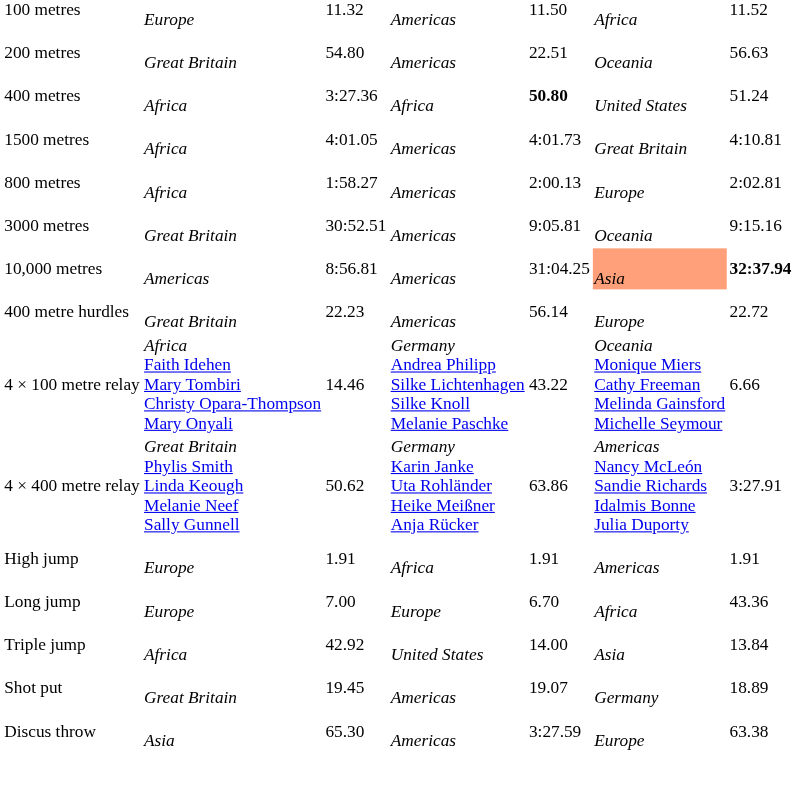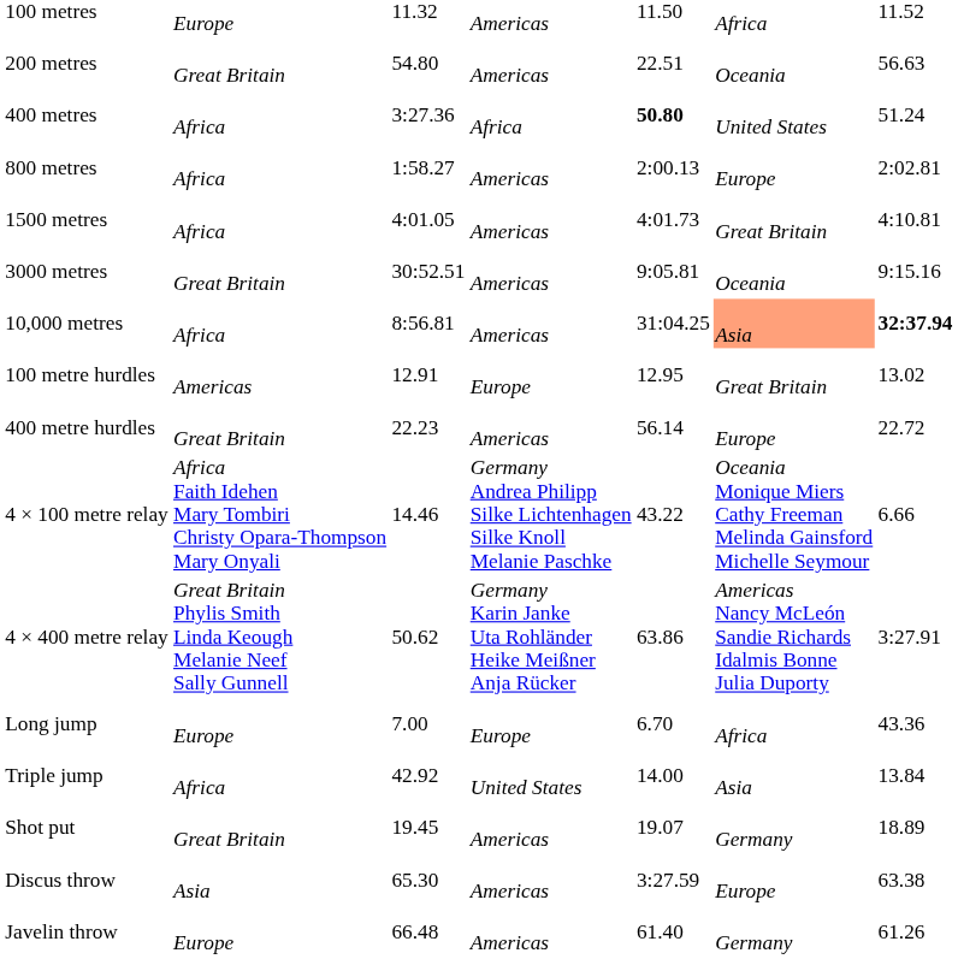 <table>
 <tr>
 <td>100 metres</td>
 <td>  <br><em>Europe</em></td>
 <td>11.32</td>
 <td>   <br><em>Americas</em></td>
 <td>11.50</td>
 <td>  <br><em>Africa</em></td>
 <td>11.52</td>
 </tr>
 <tr>
 <td>200 metres</td>
 <td>  <br><em>Great Britain</em></td>
 <td>54.80</td>
 <td>  <br><em>Americas</em></td>
 <td>22.51</td>
 <td>  <br><em>Oceania</em></td>
 <td>56.63</td>
 </tr>
 <tr>
 <td>400 metres</td>
 <td>  <br><em>Africa</em></td>
 <td>3:27.36</td>
 <td>   <br><em>Africa</em></td>
 <td><strong>50.80</strong></td>
 <td>  <br><em>United States</em></td>
 <td>51.24</td>
 </tr>
 <tr>
+<td>800 metres</td>
+<td>   <br><em>Africa</em></td>
+<td>1:58.27</td>
+<td>  <br><em>Americas</em></td>
+<td>2:00.13</td>
+<td>  <br><em>Europe</em></td>
+<td>2:02.81</td>
+</tr>
+<tr>
 <td>1500 metres</td>
 <td>  <br><em>Africa</em></td>
 <td>4:01.05</td>
 <td>   <br><em>Americas</em></td>
 <td>4:01.73</td>
 <td>  <br><em>Great Britain</em></td>
 <td>4:10.81</td>
-</tr>
-<tr>
-<td>800 metres</td>
-<td>   <br><em>Africa</em></td>
-<td>1:58.27</td>
-<td>  <br><em>Americas</em></td>
-<td>2:00.13</td>
-<td>  <br><em>Europe</em></td>
-<td>2:02.81</td>
 </tr>
 <tr>
 <td>3000 metres</td>
 <td>  <br><em>Great Britain</em></td>
 <td>30:52.51</td>
 <td>  <br><em>Americas</em></td>
 <td>9:05.81</td>
 <td>  <br><em>Oceania</em></td>
 <td>9:15.16</td>
 </tr>
 <tr>
 <td>10,000 metres</td>
-<td>   <br><em>Americas</em></td>
+<td> <br><em>Africa</em></td>
 <td>8:56.81</td>
 <td>   <br><em>Americas</em></td>
 <td>31:04.25</td>
 <td style="background: lightsalmon;">  <br><em>Asia</em></td>
 <td><strong>32:37.94</strong></td>
+</tr>
+<tr>
+<td>100 metre hurdles</td>
+<td>   <br><em>Americas</em></td>
+<td>12.91</td>
+<td>  <br><em>Europe</em></td>
+<td>12.95</td>
+<td>  <br><em>Great Britain</em></td>
+<td>13.02</td>
 </tr>
 <tr>
 <td>400 metre hurdles</td>
 <td> <br><em>Great Britain</em></td>
 <td>22.23</td>
 <td>  <br><em>Americas</em></td>
 <td>56.14</td>
 <td>  <br><em>Europe</em></td>
 <td>22.72</td>
 </tr>
 <tr>
 <td>4 × 100 metre relay</td>
 <td valign=top><em>Africa</em><br><a href='#'>Faith Idehen</a><br><a href='#'>Mary Tombiri</a><br><a href='#'>Christy Opara-Thompson</a><br><a href='#'>Mary Onyali</a></td>
 <td>14.46</td>
 <td valign=top><em>Germany</em><br><a href='#'>Andrea Philipp</a><br><a href='#'>Silke Lichtenhagen</a><br><a href='#'>Silke Knoll</a><br><a href='#'>Melanie Paschke</a></td>
 <td>43.22</td>
 <td valign=top><em>Oceania</em><br><a href='#'>Monique Miers</a><br><a href='#'>Cathy Freeman</a><br><a href='#'>Melinda Gainsford</a><br><a href='#'>Michelle Seymour</a></td>
 <td>6.66</td>
 </tr>
 <tr>
 <td>4 × 400 metre relay</td>
 <td valign=top><em>Great Britain</em><br><a href='#'>Phylis Smith</a><br><a href='#'>Linda Keough</a><br><a href='#'>Melanie Neef</a><br><a href='#'>Sally Gunnell</a></td>
 <td>50.62</td>
 <td valign=top><em>Germany</em><br><a href='#'>Karin Janke</a><br><a href='#'>Uta Rohländer</a><br><a href='#'>Heike Meißner</a><br><a href='#'>Anja Rücker</a></td>
 <td>63.86</td>
 <td valign=top><em>Americas</em><br><a href='#'>Nancy McLeón</a><br><a href='#'>Sandie Richards</a><br><a href='#'>Idalmis Bonne</a><br><a href='#'>Julia Duporty</a></td>
 <td>3:27.91</td>
-</tr>
-<tr>
-<td>High jump</td>
-<td><br><em>Europe</em></td>
-<td>1.91</td>
-<td><br><em>Africa</em></td>
-<td>1.91</td>
-<td><br><em>Americas</em></td>
-<td>1.91</td>
 </tr>
 <tr>
 <td>Long jump</td>
 <td> <br><em>Europe</em></td>
 <td>7.00</td>
 <td>   <br><em>Europe</em></td>
 <td>6.70</td>
 <td>  <br><em>Africa</em></td>
 <td>43.36</td>
 </tr>
 <tr>
 <td>Triple jump</td>
 <td>  <br><em>Africa</em></td>
 <td>42.92</td>
 <td>  <br><em>United States</em></td>
 <td>14.00</td>
 <td>  <br><em>Asia</em></td>
 <td>13.84</td>
 </tr>
 <tr>
 <td>Shot put</td>
 <td>  <br><em>Great Britain</em></td>
 <td>19.45</td>
 <td>  <br><em>Americas</em></td>
 <td>19.07</td>
 <td>  <br><em>Germany</em></td>
 <td>18.89</td>
 </tr>
 <tr>
 <td>Discus throw</td>
 <td> <br><em>Asia</em></td>
 <td>65.30</td>
 <td>  <br><em>Americas</em></td>
 <td>3:27.59</td>
 <td>  <br><em>Europe</em></td>
 <td>63.38</td>
 </tr>
+<tr>
+<td>Javelin throw</td>
+<td>   <br><em>Europe</em></td>
+<td>66.48</td>
+<td>  <br><em>Americas</em></td>
+<td>61.40</td>
+<td>  <br><em>Germany</em></td>
+<td>61.26</td>
+</tr>
 </table>
